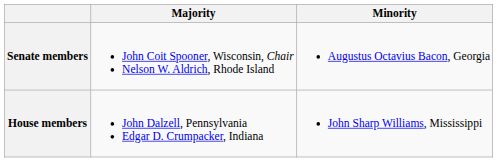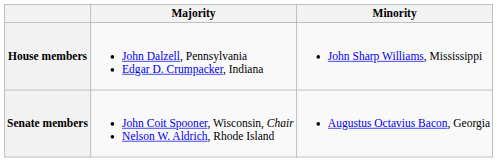 <table class=wikitable>
 <tr>
 <th></th>
 <th>Majority</th>
 <th>Minority</th>
 </tr>
 <tr>
+<th>House members</th>
+<td valign="top" ><br><ul><li><a href='#'>John Dalzell</a>, Pennsylvania</li><li><a href='#'>Edgar D. Crumpacker</a>, Indiana</li></ul></td>
+<td valign="top" ><br><ul><li><a href='#'>John Sharp Williams</a>, Mississippi</li></ul></td>
+</tr>
+<tr>
 <th>Senate members</th>
 <td valign="top" ><br><ul><li><a href='#'>John Coit Spooner</a>, Wisconsin, <em>Chair</em></li><li><a href='#'>Nelson W. Aldrich</a>, Rhode Island</li></ul></td>
 <td valign="top" ><br><ul><li><a href='#'>Augustus Octavius Bacon</a>, Georgia</li></ul></td>
 </tr>
-<tr>
-<th>House members</th>
-<td valign="top" ><br><ul><li><a href='#'>John Dalzell</a>, Pennsylvania</li><li><a href='#'>Edgar D. Crumpacker</a>, Indiana</li></ul></td>
-<td valign="top" ><br><ul><li><a href='#'>John Sharp Williams</a>, Mississippi</li></ul></td>
-</tr>
 </table>
